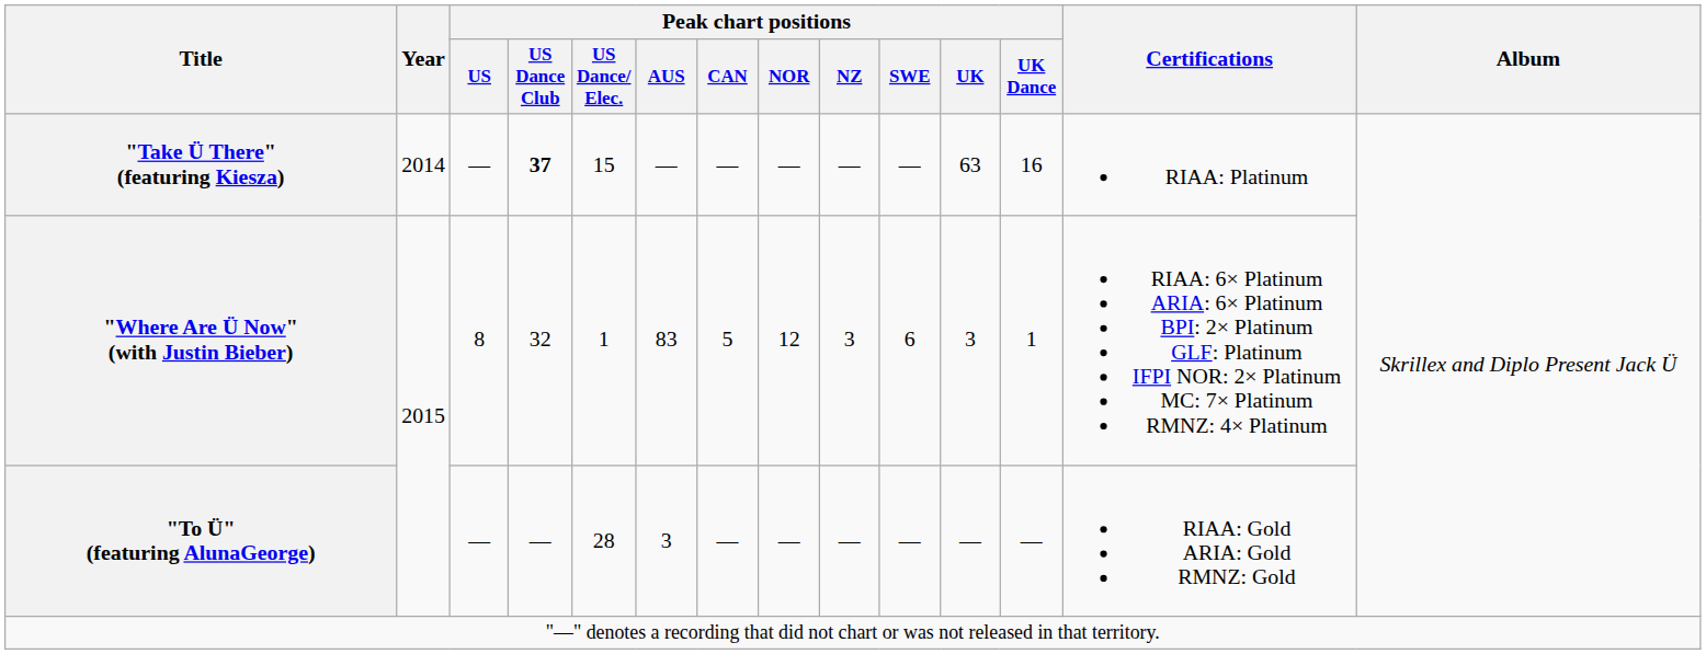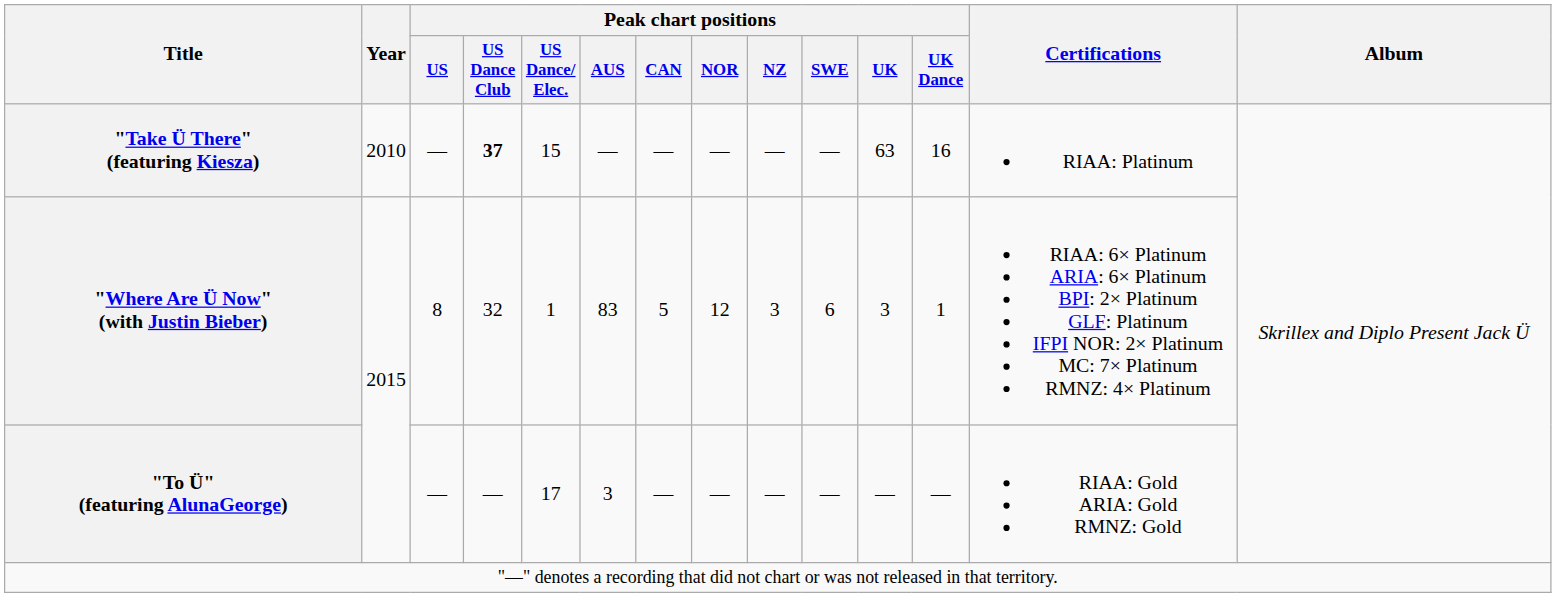 <table class="wikitable plainrowheaders" style="text-align:center;" border="1">
 <tr>
 <th scope="col" rowspan="2" style="width:20em;">Title</th>
 <th scope="col" rowspan="2" style="width:1em;">Year</th>
 <th scope="col" colspan="10">Peak chart positions</th>
 <th scope="col" rowspan="2" style="width:14.5em;"><a href='#'>Certifications</a></th>
 <th scope="col" rowspan="2" style="width:18em;">Album</th>
 </tr>
 <tr>
 <th scope="col" style="width:3em;font-size:85%;"><a href='#'>US</a><br></th>
 <th scope="col" style="width:3em;font-size:85%;"><a href='#'>US<br>Dance<br>Club</a><br></th>
 <th scope="col" style="width:3em;font-size:85%;"><a href='#'>US<br>Dance/<br>Elec.</a><br></th>
 <th scope="col" style="width:3em;font-size:85%;"><a href='#'>AUS</a><br></th>
 <th scope="col" style="width:3em;font-size:85%;"><a href='#'>CAN</a><br></th>
 <th scope="col" style="width:3em;font-size:85%;"><a href='#'>NOR</a><br></th>
 <th scope="col" style="width:3em;font-size:85%;"><a href='#'>NZ</a><br></th>
 <th scope="col" style="width:3em;font-size:85%;"><a href='#'>SWE</a><br></th>
 <th scope="col" style="width:3em;font-size:85%;"><a href='#'>UK</a><br></th>
 <th scope="col" style="width:3em;font-size:85%;"><a href='#'>UK<br>Dance</a><br></th>
 </tr>
 <tr>
 <th scope="row">"<a href='#'>Take Ü There</a>"<br><span>(featuring <a href='#'>Kiesza</a>)</span></th>
-<td>2014</td>
+<td>2010</td>
 <td>—</td>
 <td><strong>37</strong></td>
 <td>15</td>
 <td>—</td>
 <td>—</td>
 <td>—</td>
 <td>—</td>
 <td>—</td>
 <td>63</td>
 <td>16</td>
 <td><br><ul><li>RIAA: Platinum</li></ul></td>
 <td rowspan="3"><em>Skrillex and Diplo Present Jack Ü</em></td>
 </tr>
 <tr>
 <th scope="row">"<a href='#'>Where Are Ü Now</a>"<br><span>(with <a href='#'>Justin Bieber</a>)</span></th>
 <td rowspan="2">2015</td>
 <td>8</td>
 <td>32</td>
 <td>1</td>
 <td>83</td>
 <td>5</td>
 <td>12</td>
 <td>3</td>
 <td>6</td>
 <td>3</td>
 <td>1</td>
 <td><br><ul><li>RIAA: 6× Platinum</li><li><a href='#'>ARIA</a>: 6× Platinum</li><li><a href='#'>BPI</a>: 2× Platinum</li><li><a href='#'>GLF</a>: Platinum</li><li><a href='#'>IFPI</a> NOR: 2× Platinum</li><li>MC: 7× Platinum</li><li>RMNZ: 4× Platinum</li></ul></td>
 </tr>
 <tr>
 <th scope="row">"To Ü"<br><span>(featuring <a href='#'>AlunaGeorge</a>)</span></th>
 <td>—</td>
 <td>—</td>
-<td>28</td>
+<td>17</td>
 <td>3</td>
 <td>—</td>
 <td>—</td>
 <td>—</td>
 <td>—</td>
 <td>—</td>
 <td>—</td>
 <td><br><ul><li>RIAA: Gold</li><li>ARIA: Gold</li><li>RMNZ: Gold</li></ul></td>
 </tr>
 <tr>
 <td colspan="14" style="font-size:90%">"—" denotes a recording that did not chart or was not released in that territory.</td>
 </tr>
 </table>
